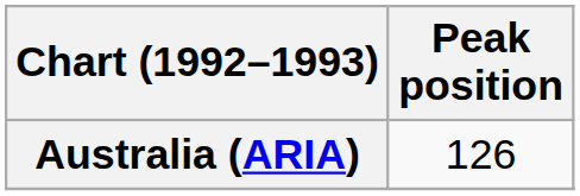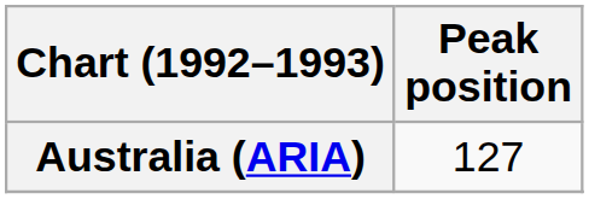 <table class="wikitable sortable plainrowheaders" style="text-align:center">
 <tr>
 <th>Chart (1992–1993)</th>
 <th>Peak<br>position</th>
 </tr>
 <tr>
 <th scope="row">Australia (<a href='#'>ARIA</a>)</th>
-<td align="center">126</td>
+<td align="center">127</td>
 </tr>
 <tr>
 </tr>
 <tr>
 </tr>
 <tr>
 </tr>
 </table>
